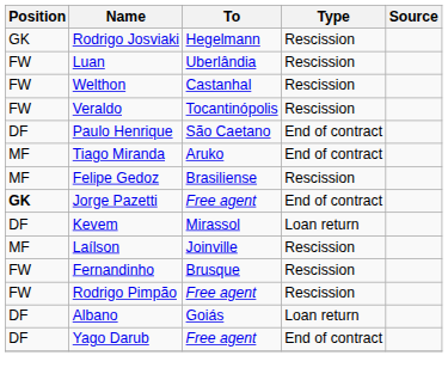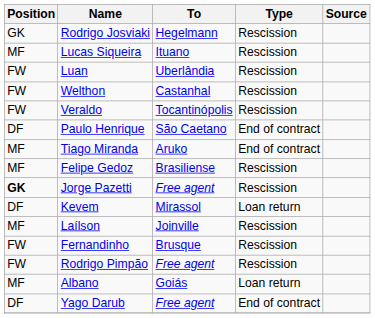 <table class="wikitable" style="text-align:"width:100px"; font-size:95%; width:35%;">
 <tr>
 <th style="background:#00000; color:black; text-align:center;">Position</th>
 <th style="background:#00000; color:black; text-align:center;">Name</th>
 <th style="background:#00000; color:black; text-align:center;">To</th>
 <th style="background:#00000; color:black; text-align:center;">Type</th>
 <th style="background:#00000; color:black; text-align:center;">Source</th>
 </tr>
 <tr>
 <td>GK</td>
 <td><a href='#'>Rodrigo Josviaki</a></td>
 <td> <a href='#'>Hegelmann</a></td>
+<td>Rescission</td>
+<td></td>
+</tr>
+<tr>
+<td>MF</td>
+<td><a href='#'>Lucas Siqueira</a></td>
+<td> <a href='#'>Ituano</a></td>
 <td>Rescission</td>
 <td></td>
 </tr>
 <tr>
 <td>FW</td>
 <td><a href='#'>Luan</a> </td>
 <td> <a href='#'>Uberlândia</a></td>
 <td>Rescission</td>
 <td></td>
 </tr>
 <tr>
 <td>FW</td>
 <td><a href='#'>Welthon</a></td>
 <td> <a href='#'>Castanhal</a></td>
 <td>Rescission</td>
 <td></td>
 </tr>
 <tr>
 <td>FW</td>
 <td><a href='#'>Veraldo</a> </td>
 <td> <a href='#'>Tocantinópolis</a></td>
 <td>Rescission</td>
 <td></td>
 </tr>
 <tr>
 <td>DF</td>
 <td><a href='#'>Paulo Henrique</a> </td>
 <td> <a href='#'>São Caetano</a></td>
 <td>End of contract</td>
 <td></td>
 </tr>
 <tr>
 <td>MF</td>
 <td><a href='#'>Tiago Miranda</a> </td>
 <td> <a href='#'>Aruko</a></td>
 <td>End of contract</td>
 <td></td>
 </tr>
 <tr>
 <td>MF</td>
 <td><a href='#'>Felipe Gedoz</a> </td>
 <td> <a href='#'>Brasiliense</a></td>
 <td>Rescission</td>
 <td></td>
 </tr>
 <tr>
 <td><strong>GK</strong></td>
 <td><a href='#'>Jorge Pazetti</a></td>
 <td><em><a href='#'>Free agent</a></em></td>
-<td>End of contract</td>
+<td>Rescission</td>
 <td></td>
 </tr>
 <tr>
 <td>DF</td>
 <td><a href='#'>Kevem</a></td>
 <td> <a href='#'>Mirassol</a></td>
 <td>Loan return</td>
 <td></td>
 </tr>
 <tr>
 <td>MF</td>
 <td><a href='#'>Laílson</a> </td>
 <td> <a href='#'>Joinville</a></td>
 <td>Rescission</td>
 <td></td>
 </tr>
 <tr>
 <td>FW</td>
 <td><a href='#'>Fernandinho</a> </td>
 <td> <a href='#'>Brusque</a></td>
 <td>Rescission</td>
 <td></td>
 </tr>
 <tr>
 <td>FW</td>
 <td><a href='#'>Rodrigo Pimpão</a></td>
 <td><em><a href='#'>Free agent</a></em></td>
 <td>Rescission</td>
 <td></td>
 </tr>
 <tr>
-<td>DF</td>
+<td>MF</td>
 <td><a href='#'>Albano</a></td>
 <td> <a href='#'>Goiás</a></td>
 <td>Loan return</td>
 <td></td>
 </tr>
 <tr>
 <td>DF</td>
 <td><a href='#'>Yago Darub</a></td>
 <td><em><a href='#'>Free agent</a></em></td>
 <td>End of contract</td>
 <td></td>
 </tr>
 <tr>
 </tr>
 </table>
